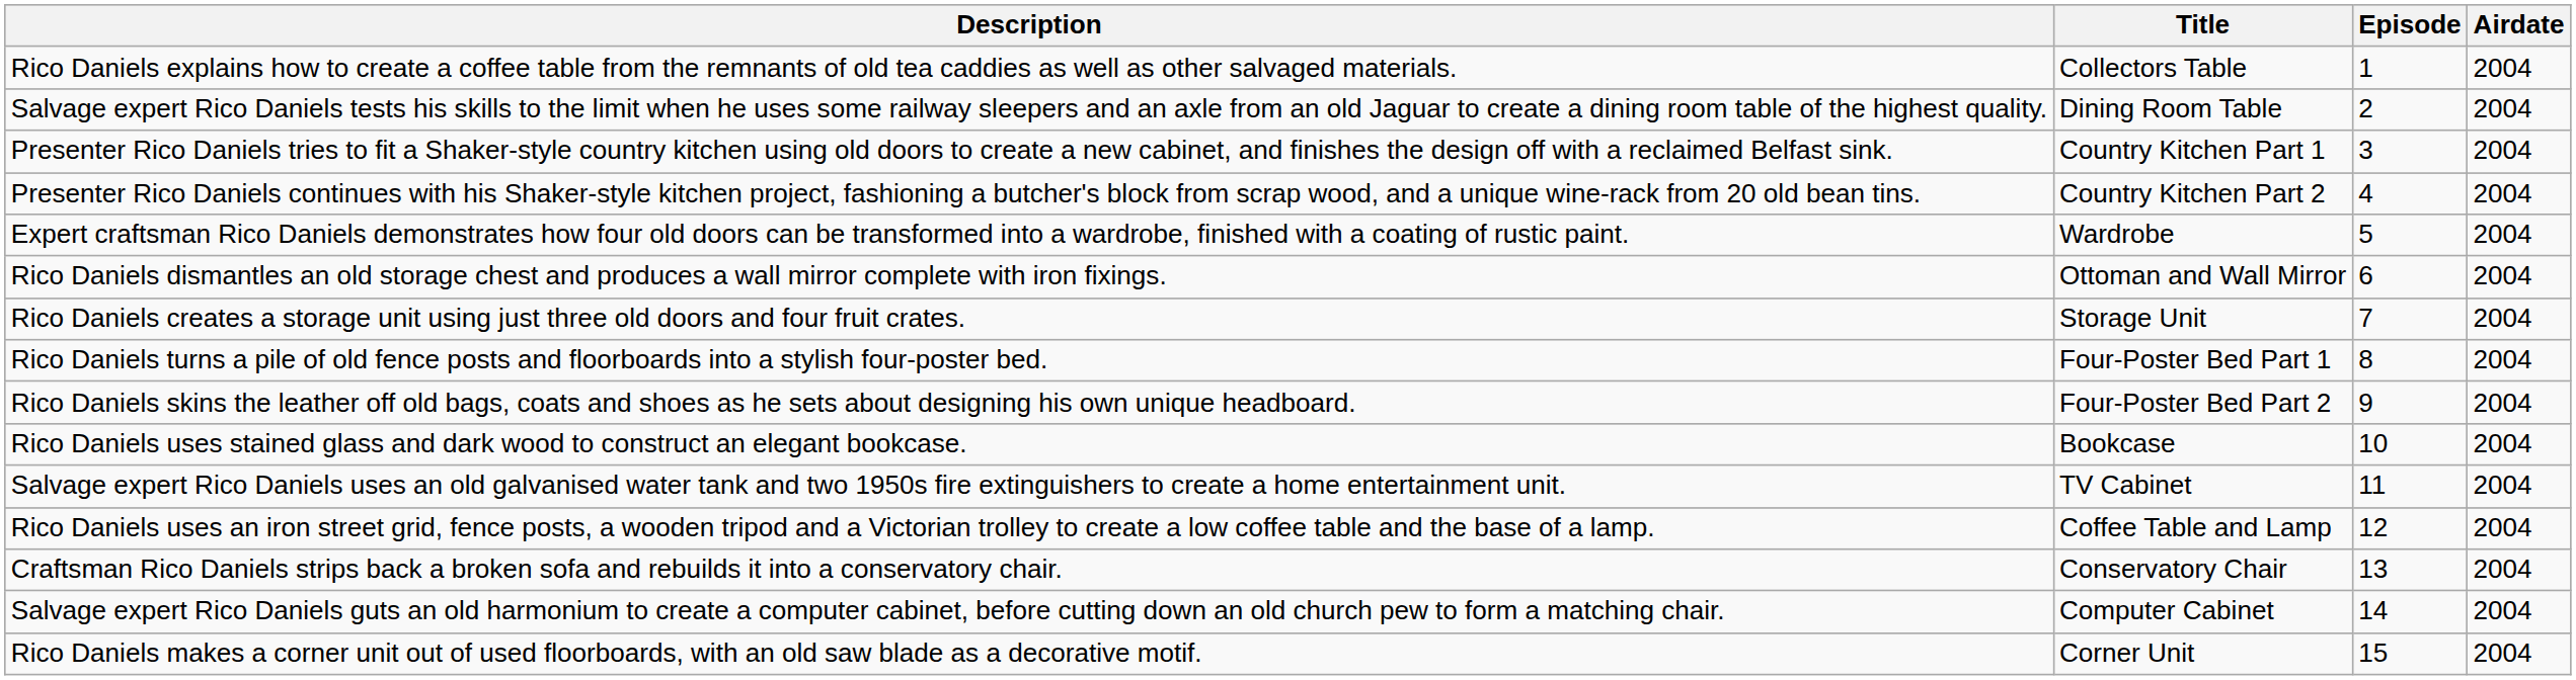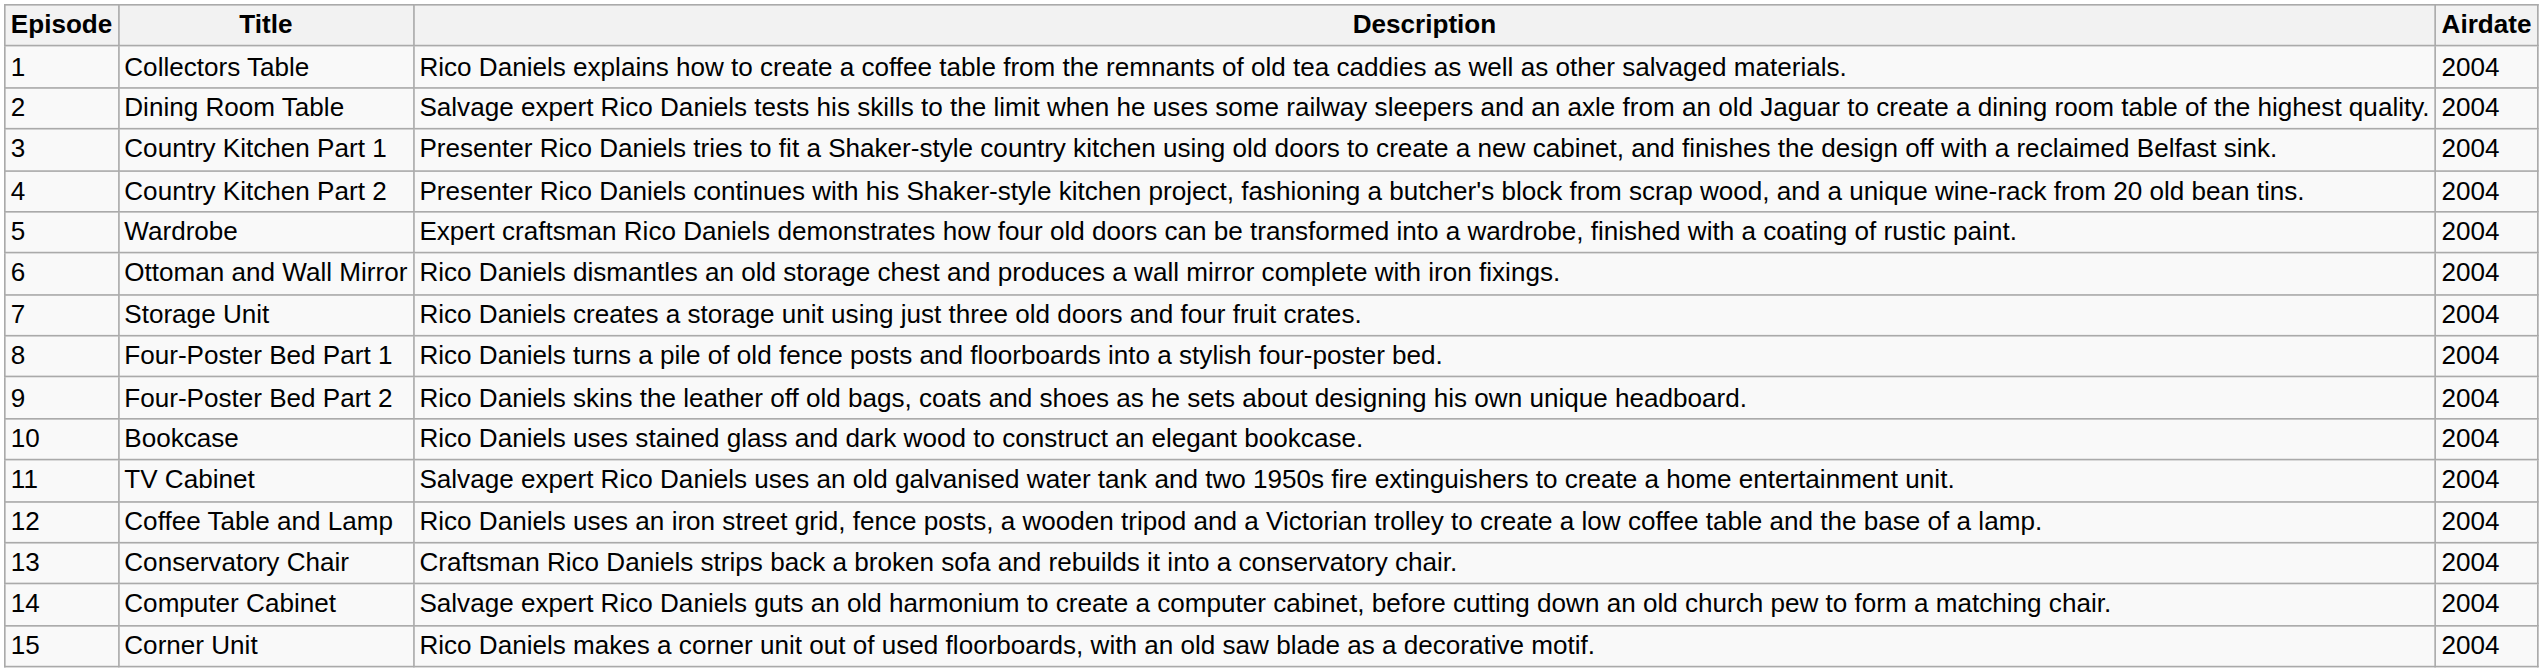 <table class="wikitable">
 <tr>
+<th>Episode</th>
+<th>Title</th>
 <th>Description</th>
-<th>Title</th>
-<th>Episode</th>
 <th>Airdate</th>
 </tr>
 <tr>
+<td>1</td>
+<td>Collectors Table</td>
 <td>Rico Daniels explains how to create a coffee table from the remnants of old tea caddies as well as other salvaged materials.</td>
-<td>Collectors Table</td>
-<td>1</td>
 <td>2004</td>
 </tr>
 <tr>
+<td>2</td>
+<td>Dining Room Table</td>
 <td>Salvage expert Rico Daniels tests his skills to the limit when he uses some railway sleepers and an axle from an old Jaguar to create a dining room table of the highest quality.</td>
-<td>Dining Room Table</td>
-<td>2</td>
 <td>2004</td>
 </tr>
 <tr>
+<td>3</td>
+<td>Country Kitchen Part 1</td>
 <td>Presenter Rico Daniels tries to fit a Shaker-style country kitchen using old doors to create a new cabinet, and finishes the design off with a reclaimed Belfast sink.</td>
-<td>Country Kitchen Part 1</td>
-<td>3</td>
 <td>2004</td>
 </tr>
 <tr>
+<td>4</td>
+<td>Country Kitchen Part 2</td>
 <td>Presenter Rico Daniels continues with his Shaker-style kitchen project, fashioning a butcher's block from scrap wood, and a unique wine-rack from 20 old bean tins.</td>
-<td>Country Kitchen Part 2</td>
-<td>4</td>
 <td>2004</td>
 </tr>
 <tr>
+<td>5</td>
+<td>Wardrobe</td>
 <td>Expert craftsman Rico Daniels demonstrates how four old doors can be transformed into a wardrobe, finished with a coating of rustic paint.</td>
-<td>Wardrobe</td>
-<td>5</td>
 <td>2004</td>
 </tr>
 <tr>
+<td>6</td>
+<td>Ottoman and Wall Mirror</td>
 <td>Rico Daniels dismantles an old storage chest and produces a wall mirror complete with iron fixings.</td>
-<td>Ottoman and Wall Mirror</td>
-<td>6</td>
 <td>2004</td>
 </tr>
 <tr>
+<td>7</td>
+<td>Storage Unit</td>
 <td>Rico Daniels creates a storage unit using just three old doors and four fruit crates.</td>
-<td>Storage Unit</td>
-<td>7</td>
 <td>2004</td>
 </tr>
 <tr>
+<td>8</td>
+<td>Four-Poster Bed Part 1</td>
 <td>Rico Daniels turns a pile of old fence posts and floorboards into a stylish four-poster bed.</td>
-<td>Four-Poster Bed Part 1</td>
-<td>8</td>
 <td>2004</td>
 </tr>
 <tr>
+<td>9</td>
+<td>Four-Poster Bed Part 2</td>
 <td>Rico Daniels skins the leather off old bags, coats and shoes as he sets about designing his own unique headboard.</td>
-<td>Four-Poster Bed Part 2</td>
-<td>9</td>
 <td>2004</td>
 </tr>
 <tr>
+<td>10</td>
+<td>Bookcase</td>
 <td>Rico Daniels uses stained glass and dark wood to construct an elegant bookcase.</td>
-<td>Bookcase</td>
-<td>10</td>
 <td>2004</td>
 </tr>
 <tr>
+<td>11</td>
+<td>TV Cabinet</td>
 <td>Salvage expert Rico Daniels uses an old galvanised water tank and two 1950s fire extinguishers to create a home entertainment unit.</td>
-<td>TV Cabinet</td>
-<td>11</td>
 <td>2004</td>
 </tr>
 <tr>
+<td>12</td>
+<td>Coffee Table and Lamp</td>
 <td>Rico Daniels uses an iron street grid, fence posts, a wooden tripod and a Victorian trolley to create a low coffee table and the base of a lamp.</td>
-<td>Coffee Table and Lamp</td>
-<td>12</td>
 <td>2004</td>
 </tr>
 <tr>
+<td>13</td>
+<td>Conservatory Chair</td>
 <td>Craftsman Rico Daniels strips back a broken sofa and rebuilds it into a conservatory chair.</td>
-<td>Conservatory Chair</td>
-<td>13</td>
 <td>2004</td>
 </tr>
 <tr>
+<td>14</td>
+<td>Computer Cabinet</td>
 <td>Salvage expert Rico Daniels guts an old harmonium to create a computer cabinet, before cutting down an old church pew to form a matching chair.</td>
-<td>Computer Cabinet</td>
-<td>14</td>
 <td>2004</td>
 </tr>
 <tr>
+<td>15</td>
+<td>Corner Unit</td>
 <td>Rico Daniels makes a corner unit out of used floorboards, with an old saw blade as a decorative motif.</td>
-<td>Corner Unit</td>
-<td>15</td>
 <td>2004</td>
 </tr>
 </table>
